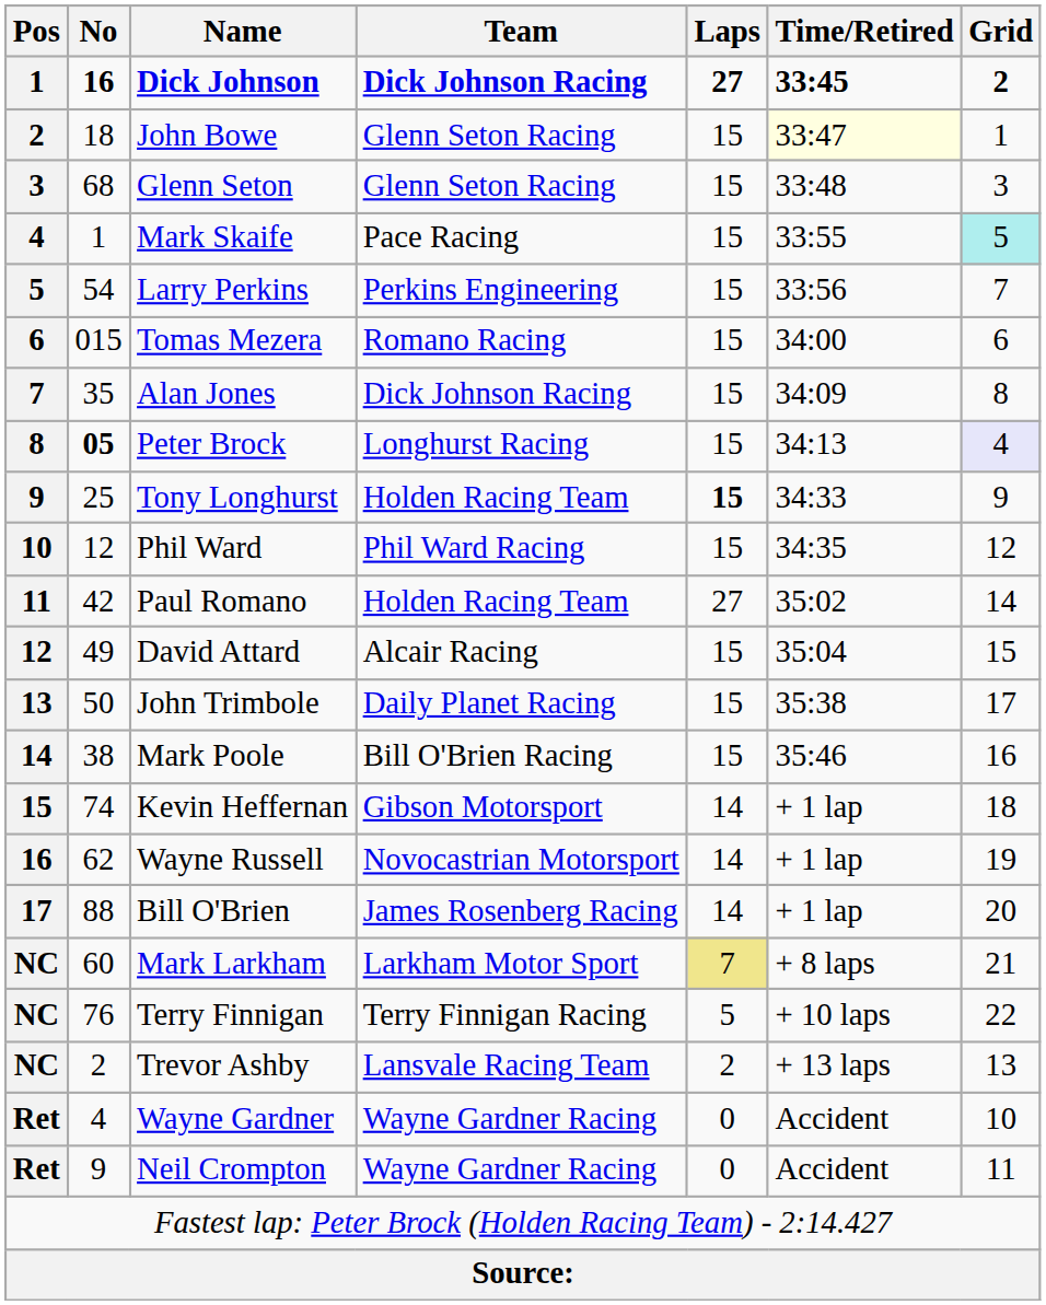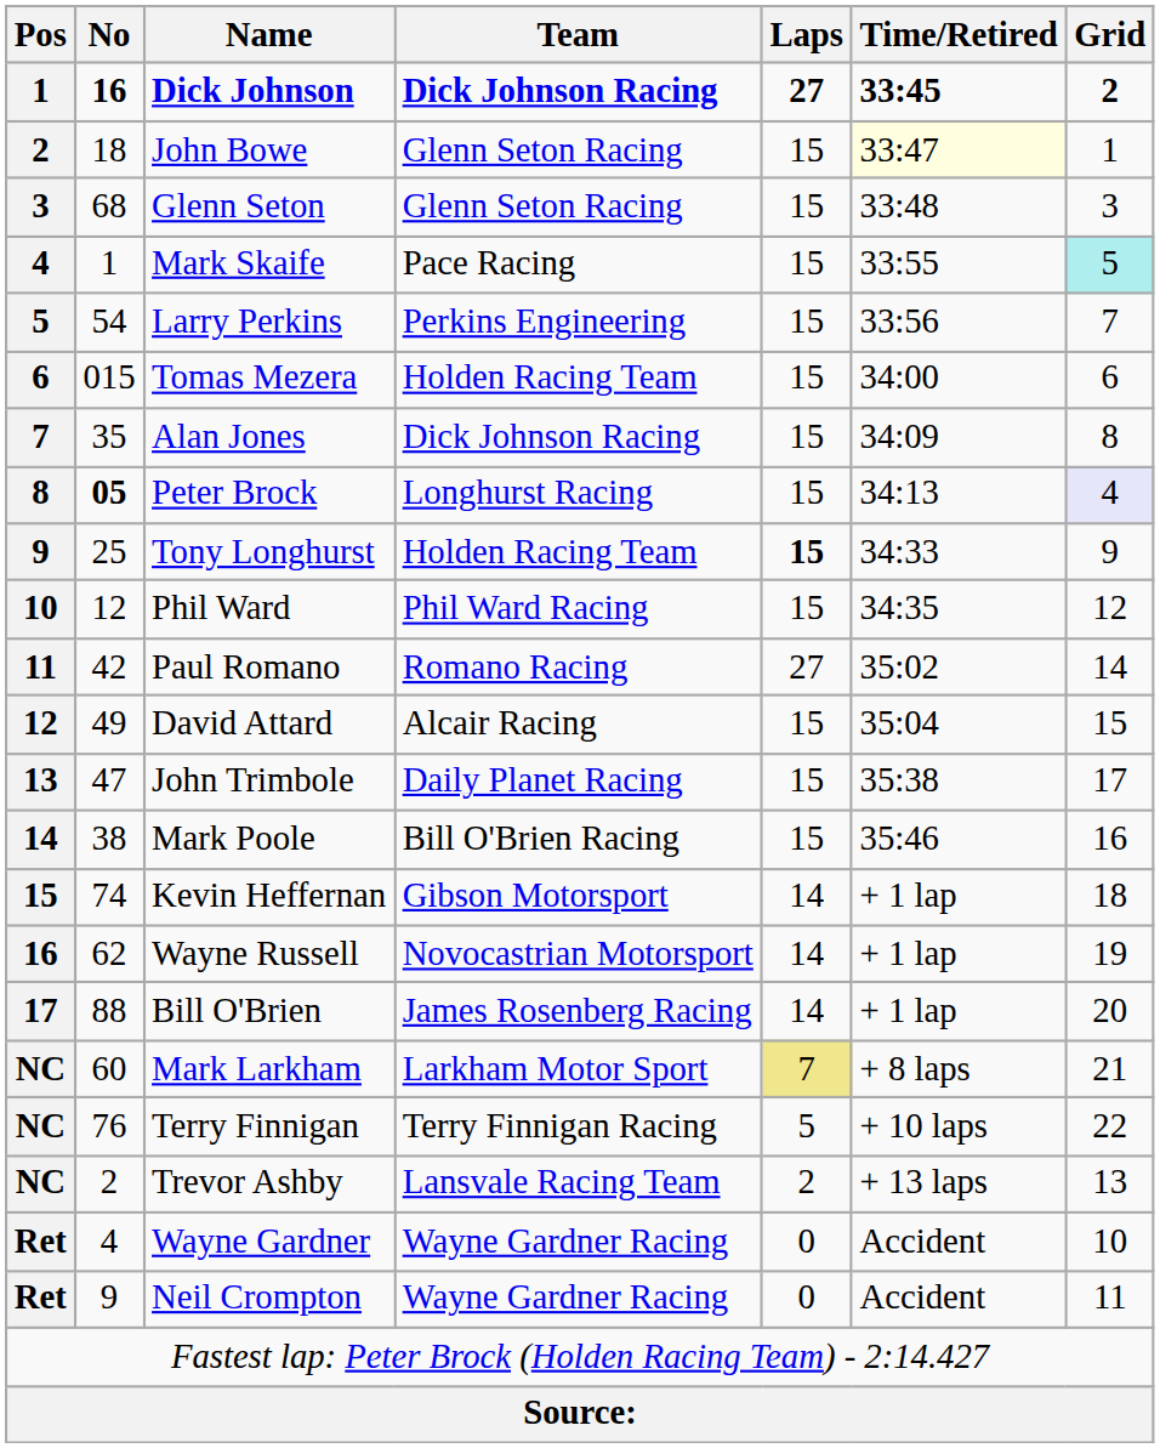 <table class="wikitable" style="font-size: 85%;">
 <tr>
 <th>Pos</th>
 <th>No</th>
 <th>Name</th>
 <th>Team</th>
 <th>Laps</th>
 <th>Time/Retired</th>
 <th>Grid</th>
 </tr>
 <tr>
 <th>1</th>
 <td align="center"><strong>16</strong></td>
 <td> <strong><a href='#'>Dick Johnson</a></strong></td>
 <td><strong><a href='#'>Dick Johnson Racing</a></strong></td>
 <td align="center"><strong>27</strong></td>
 <td><strong>33:45</strong></td>
 <td align="center"><strong>2</strong></td>
 </tr>
 <tr>
 <th>2</th>
 <td align="center">18</td>
 <td> <a href='#'>John Bowe</a></td>
 <td><a href='#'>Glenn Seton Racing</a></td>
 <td align="center">15</td>
 <td style="background: lightyellow;">33:47</td>
 <td align="center">1</td>
 </tr>
 <tr>
 <th>3</th>
 <td align="center">68</td>
 <td> <a href='#'>Glenn Seton</a></td>
 <td><a href='#'>Glenn Seton Racing</a></td>
 <td align="center">15</td>
 <td>33:48</td>
 <td align="center">3</td>
 </tr>
 <tr>
 <th>4</th>
 <td align="center">1</td>
 <td> <a href='#'>Mark Skaife</a></td>
 <td>Pace Racing</td>
 <td align="center">15</td>
 <td>33:55</td>
 <td align="center" style="background: paleturquoise;">5</td>
 </tr>
 <tr>
 <th>5</th>
 <td align="center">54</td>
 <td> <a href='#'>Larry Perkins</a></td>
 <td><a href='#'>Perkins Engineering</a></td>
 <td align="center">15</td>
 <td>33:56</td>
 <td align="center">7</td>
 </tr>
 <tr>
 <th>6</th>
 <td align="center">015</td>
 <td> <a href='#'>Tomas Mezera</a></td>
-<td><a href='#'>Romano Racing</a></td>
+<td><a href='#'>Holden Racing Team</a></td>
 <td align="center">15</td>
 <td>34:00</td>
 <td align="center">6</td>
 </tr>
 <tr>
 <th>7</th>
 <td align="center">35</td>
 <td> <a href='#'>Alan Jones</a></td>
 <td><a href='#'>Dick Johnson Racing</a></td>
 <td align="center">15</td>
 <td>34:09</td>
 <td align="center">8</td>
 </tr>
 <tr>
 <th>8</th>
 <td align="center"><strong>05</strong></td>
 <td> <a href='#'>Peter Brock</a></td>
 <td><a href='#'>Longhurst Racing</a></td>
 <td align="center">15</td>
 <td>34:13</td>
 <td align="center" style="background: lavender;">4</td>
 </tr>
 <tr>
 <th>9</th>
 <td align="center">25</td>
 <td> <a href='#'>Tony Longhurst</a></td>
 <td><a href='#'>Holden Racing Team</a></td>
 <td align="center"><strong>15</strong></td>
 <td>34:33</td>
 <td align="center">9</td>
 </tr>
 <tr>
 <th>10</th>
 <td align="center">12</td>
 <td> Phil Ward</td>
 <td><a href='#'>Phil Ward Racing</a></td>
 <td align="center">15</td>
 <td>34:35</td>
 <td align="center">12</td>
 </tr>
 <tr>
 <th>11</th>
 <td align="center">42</td>
 <td> Paul Romano</td>
-<td><a href='#'>Holden Racing Team</a></td>
+<td><a href='#'>Romano Racing</a></td>
 <td align="center">27</td>
 <td>35:02</td>
 <td align="center">14</td>
 </tr>
 <tr>
 <th>12</th>
 <td align="center">49</td>
 <td> David Attard</td>
 <td>Alcair Racing</td>
 <td align="center">15</td>
 <td>35:04</td>
 <td align="center">15</td>
 </tr>
 <tr>
 <th>13</th>
-<td align="center">50</td>
+<td align="center">47</td>
 <td> John Trimbole</td>
 <td><a href='#'>Daily Planet Racing</a></td>
 <td align="center">15</td>
 <td>35:38</td>
 <td align="center">17</td>
 </tr>
 <tr>
 <th>14</th>
 <td align="center">38</td>
 <td> Mark Poole</td>
 <td>Bill O'Brien Racing</td>
 <td align="center">15</td>
 <td>35:46</td>
 <td align="center">16</td>
 </tr>
 <tr>
 <th>15</th>
 <td align="center">74</td>
 <td> Kevin Heffernan</td>
 <td><a href='#'>Gibson Motorsport</a></td>
 <td align="center">14</td>
 <td>+ 1 lap</td>
 <td align="center">18</td>
 </tr>
 <tr>
 <th>16</th>
 <td align="center">62</td>
 <td> Wayne Russell</td>
 <td><a href='#'>Novocastrian Motorsport</a></td>
 <td align="center">14</td>
 <td>+ 1 lap</td>
 <td align="center">19</td>
 </tr>
 <tr>
 <th>17</th>
 <td align="center">88</td>
 <td> Bill O'Brien</td>
 <td><a href='#'>James Rosenberg Racing</a></td>
 <td align="center">14</td>
 <td>+ 1 lap</td>
 <td align="center">20</td>
 </tr>
 <tr>
 <th>NC</th>
 <td align="center">60</td>
 <td> <a href='#'>Mark Larkham</a></td>
 <td><a href='#'>Larkham Motor Sport</a></td>
 <td align="center" style="background: khaki;">7</td>
 <td>+ 8 laps</td>
 <td align="center">21</td>
 </tr>
 <tr>
 <th>NC</th>
 <td align="center">76</td>
 <td> Terry Finnigan</td>
 <td>Terry Finnigan Racing</td>
 <td align="center">5</td>
 <td>+ 10 laps</td>
 <td align="center">22</td>
 </tr>
 <tr>
 <th>NC</th>
 <td align="center">2</td>
 <td> Trevor Ashby</td>
 <td><a href='#'>Lansvale Racing Team</a></td>
 <td align="center">2</td>
 <td>+ 13 laps</td>
 <td align="center">13</td>
 </tr>
 <tr>
 <th>Ret</th>
 <td align="center">4</td>
 <td> <a href='#'>Wayne Gardner</a></td>
 <td><a href='#'>Wayne Gardner Racing</a></td>
 <td align="center">0</td>
 <td>Accident</td>
 <td align="center">10</td>
 </tr>
 <tr>
 <th>Ret</th>
 <td align="center">9</td>
 <td> <a href='#'>Neil Crompton</a></td>
 <td><a href='#'>Wayne Gardner Racing</a></td>
 <td align="center">0</td>
 <td>Accident</td>
 <td align="center">11</td>
 </tr>
 <tr>
 <td colspan="7" align="center"><em>Fastest lap: <a href='#'>Peter Brock</a> (<a href='#'>Holden Racing Team</a>) - 2:14.427</em></td>
 </tr>
 <tr>
 <th colspan="7" style="text-align:center;">Source:</th>
 </tr>
 <tr>
 </tr>
 </table>
